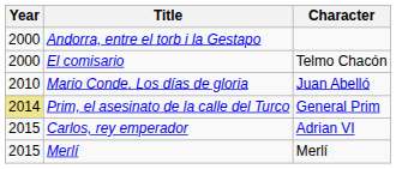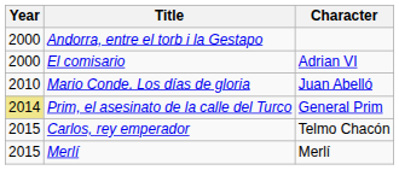 <table class="wikitable">
 <tr>
 <th>Year</th>
 <th>Title</th>
 <th>Character</th>
 </tr>
 <tr>
 <td>2000</td>
 <td><em><a href='#'>Andorra, entre el torb i la Gestapo</a></em></td>
 <td></td>
 </tr>
 <tr>
 <td>2000</td>
 <td><em><a href='#'>El comisario</a></em></td>
-<td>Telmo Chacón</td>
+<td><a href='#'>Adrian VI</a></td>
 </tr>
 <tr>
 <td>2010</td>
 <td><em><a href='#'>Mario Conde. Los días de gloria</a></em></td>
 <td><a href='#'>Juan Abelló</a></td>
 </tr>
 <tr>
 <td style="background: khaki;">2014</td>
 <td><em><a href='#'>Prim, el asesinato de la calle del Turco</a></em></td>
 <td><a href='#'>General Prim</a></td>
 </tr>
 <tr>
 <td>2015</td>
 <td><em><a href='#'>Carlos, rey emperador</a></em></td>
-<td><a href='#'>Adrian VI</a></td>
+<td>Telmo Chacón</td>
 </tr>
 <tr>
 <td>2015</td>
 <td><em><a href='#'>Merlí</a></em></td>
 <td>Merlí</td>
 </tr>
 </table>
